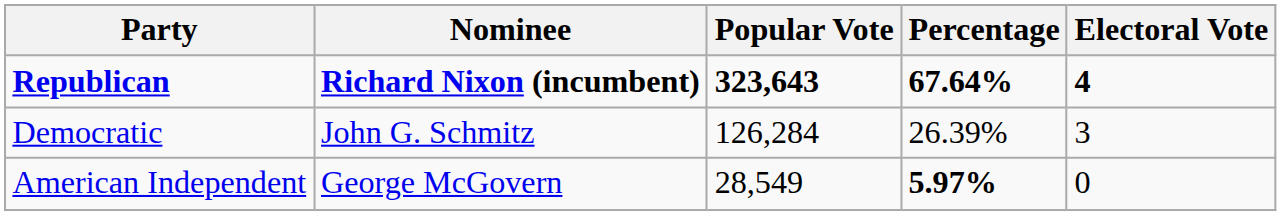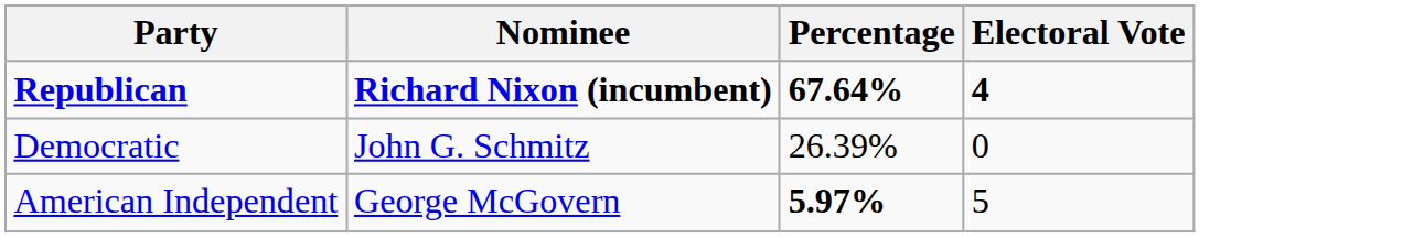 <table class="wikitable">
 <tr>
 <th>Party</th>
 <th>Nominee</th>
-<th>Popular Vote</th>
 <th>Percentage</th>
 <th>Electoral Vote</th>
 </tr>
 <tr>
 <td><strong><a href='#'>Republican</a></strong></td>
 <td><strong><a href='#'>Richard Nixon</a></strong> <strong>(incumbent)</strong></td>
-<td><strong>323,643</strong></td>
 <td><strong>67.64%</strong></td>
 <td><strong>4</strong></td>
 </tr>
 <tr>
 <td><a href='#'>Democratic</a></td>
 <td><a href='#'>John G. Schmitz</a></td>
-<td>126,284</td>
 <td>26.39%</td>
-<td>3</td>
+<td>0</td>
 </tr>
 <tr>
 <td><a href='#'>American Independent</a></td>
 <td><a href='#'>George McGovern</a></td>
-<td>28,549</td>
 <td><strong>5.97%</strong></td>
-<td>0</td>
+<td>5</td>
 </tr>
 </table>
